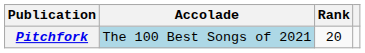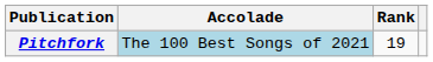 <table class="wikitable sortable plainrowheaders" style="text-align:center;">
 <tr>
 <th>Publication</th>
 <th class="unsortable">Accolade</th>
 <th>Rank</th>
 <th class="unsortable"></th>
 </tr>
 <tr>
 <th scope="row"><em><a href='#'>Pitchfork</a></em></th>
 <td style="background: lightblue;">The 100 Best Songs of 2021</td>
-<td>20</td>
+<td>19</td>
 <td></td>
 </tr>
 </table>
